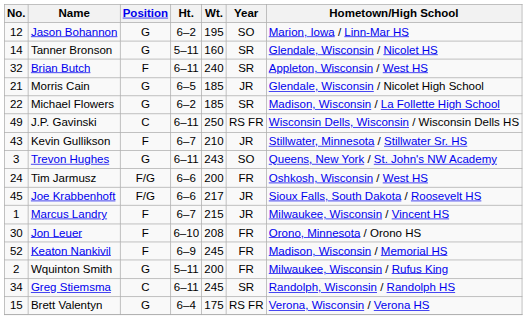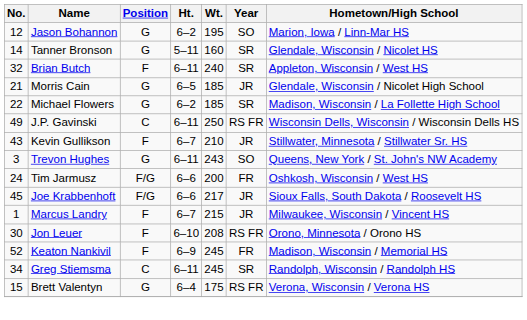 <table class="wikitable" style="text-align:center">
 <tr>
 <th>No.</th>
 <th>Name</th>
 <th><a href='#'>Position</a></th>
 <th>Ht.</th>
 <th>Wt.</th>
 <th>Year</th>
 <th>Hometown/High School</th>
 </tr>
 <tr>
 <td>12</td>
 <td style="text-align:left"><a href='#'>Jason Bohannon</a></td>
 <td>G</td>
 <td>6–2</td>
 <td>195</td>
 <td>SO</td>
 <td style="text-align:left"><a href='#'>Marion, Iowa</a> / <a href='#'>Linn-Mar HS</a></td>
 </tr>
 <tr>
 <td>14</td>
 <td style="text-align:left">Tanner Bronson</td>
 <td>G</td>
 <td>5–11</td>
 <td>160</td>
 <td>SR</td>
 <td style="text-align:left"><a href='#'>Glendale, Wisconsin</a> / <a href='#'>Nicolet HS</a></td>
 </tr>
 <tr>
 <td>32</td>
 <td style="text-align:left"><a href='#'>Brian Butch</a></td>
 <td>F</td>
 <td>6–11</td>
 <td>240</td>
 <td>SR</td>
 <td style="text-align:left"><a href='#'>Appleton, Wisconsin</a> / <a href='#'>West HS</a></td>
 </tr>
 <tr>
 <td>21</td>
 <td style="text-align:left">Morris Cain</td>
 <td>G</td>
 <td>6–5</td>
 <td>185</td>
 <td>JR</td>
 <td style="text-align:left"><a href='#'>Glendale, Wisconsin</a> / Nicolet High School</td>
 </tr>
 <tr>
 <td>22</td>
 <td style="text-align:left">Michael Flowers</td>
 <td>G</td>
 <td>6–2</td>
 <td>185</td>
 <td>SR</td>
 <td style="text-align:left"><a href='#'>Madison, Wisconsin</a> / <a href='#'>La Follette High School</a></td>
 </tr>
 <tr>
 <td>49</td>
 <td style="text-align:left">J.P. Gavinski</td>
 <td>C</td>
 <td>6–11</td>
 <td>250</td>
 <td>RS FR</td>
 <td style="text-align:left"><a href='#'>Wisconsin Dells, Wisconsin</a> / Wisconsin Dells HS</td>
 </tr>
 <tr>
 <td>43</td>
 <td style="text-align:left">Kevin Gullikson</td>
 <td>F</td>
 <td>6–7</td>
 <td>210</td>
 <td>JR</td>
 <td style="text-align:left"><a href='#'>Stillwater, Minnesota</a> / <a href='#'>Stillwater Sr. HS</a></td>
 </tr>
 <tr>
 <td>3</td>
 <td style="text-align:left"><a href='#'>Trevon Hughes</a></td>
 <td>G</td>
 <td>6–11</td>
 <td>243</td>
 <td>SO</td>
 <td style="text-align:left"><a href='#'>Queens, New York</a> / <a href='#'>St. John's NW Academy</a></td>
 </tr>
 <tr>
 <td>24</td>
 <td style="text-align:left">Tim Jarmusz</td>
 <td>F/G</td>
 <td>6–6</td>
 <td>200</td>
 <td>FR</td>
 <td style="text-align:left"><a href='#'>Oshkosh, Wisconsin</a> / <a href='#'>West HS</a></td>
 </tr>
 <tr>
 <td>45</td>
 <td style="text-align:left"><a href='#'>Joe Krabbenhoft</a></td>
 <td>F/G</td>
 <td>6–6</td>
 <td>217</td>
 <td>JR</td>
 <td style="text-align:left"><a href='#'>Sioux Falls, South Dakota</a> / <a href='#'>Roosevelt HS</a></td>
 </tr>
 <tr>
 <td>1</td>
 <td style="text-align:left"><a href='#'>Marcus Landry</a></td>
 <td>F</td>
 <td>6–7</td>
 <td>215</td>
 <td>JR</td>
 <td style="text-align:left"><a href='#'>Milwaukee, Wisconsin</a> / <a href='#'>Vincent HS</a></td>
 </tr>
 <tr>
 <td>30</td>
 <td style="text-align:left"><a href='#'>Jon Leuer</a></td>
 <td>F</td>
 <td>6–10</td>
 <td>208</td>
-<td>FR</td>
+<td>RS FR</td>
 <td style="text-align:left"><a href='#'>Orono, Minnesota</a> / Orono HS</td>
 </tr>
 <tr>
 <td>52</td>
 <td style="text-align:left"><a href='#'>Keaton Nankivil</a></td>
 <td>F</td>
 <td>6–9</td>
 <td>245</td>
 <td>FR</td>
 <td style="text-align:left"><a href='#'>Madison, Wisconsin</a> / <a href='#'>Memorial HS</a></td>
-</tr>
-<tr>
-<td>2</td>
-<td style="text-align:left">Wquinton Smith</td>
-<td>G</td>
-<td>5–11</td>
-<td>200</td>
-<td>FR</td>
-<td style="text-align:left"><a href='#'>Milwaukee, Wisconsin</a> / <a href='#'>Rufus King</a></td>
 </tr>
 <tr>
 <td>34</td>
 <td style="text-align:left"><a href='#'>Greg Stiemsma</a></td>
 <td>C</td>
 <td>6–11</td>
 <td>245</td>
 <td>SR</td>
 <td style="text-align:left"><a href='#'>Randolph, Wisconsin</a> / <a href='#'>Randolph HS</a></td>
 </tr>
 <tr>
 <td>15</td>
 <td style="text-align:left">Brett Valentyn</td>
 <td>G</td>
 <td>6–4</td>
 <td>175</td>
 <td>RS FR</td>
 <td style="text-align:left"><a href='#'>Verona, Wisconsin</a> / <a href='#'>Verona HS</a></td>
 </tr>
 <tr>
 </tr>
 </table>
